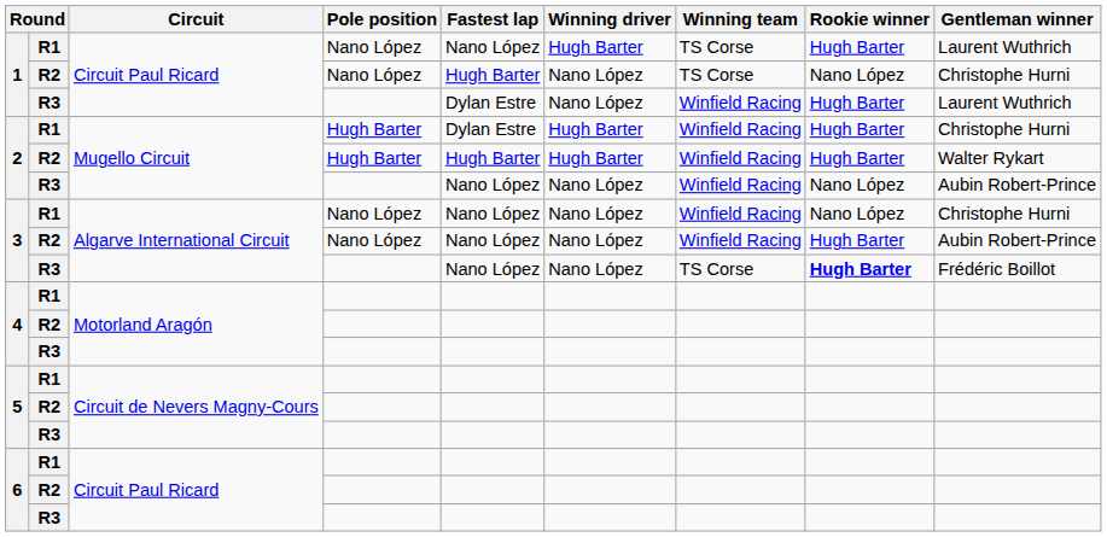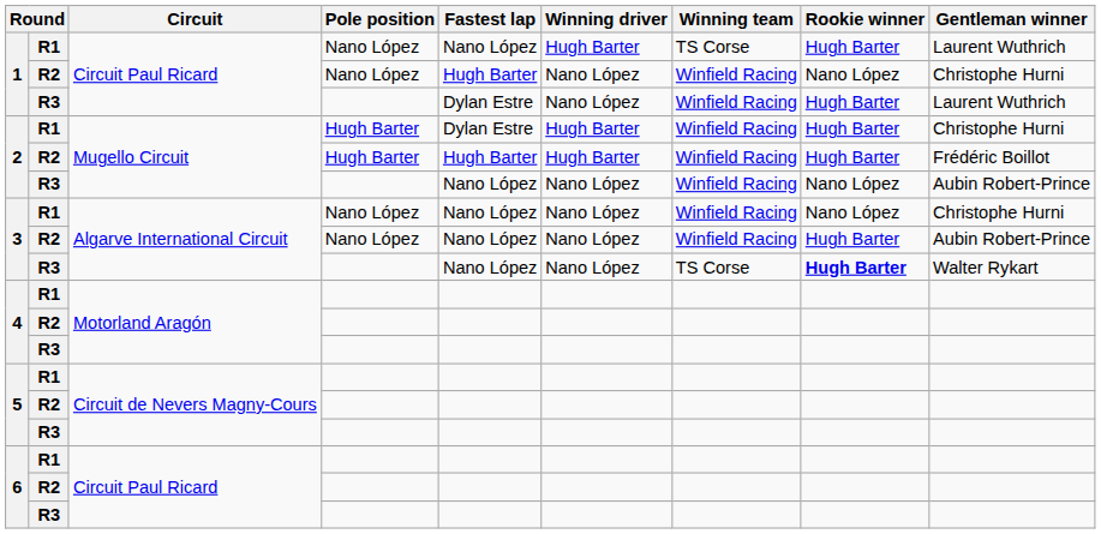 <table class="wikitable" style="font-size:85%;">
 <tr>
 <th colspan="2">Round</th>
 <th>Circuit</th>
 <th>Pole position</th>
 <th>Fastest lap</th>
 <th>Winning driver</th>
 <th>Winning team</th>
 <th>Rookie winner</th>
 <th>Gentleman winner</th>
 </tr>
 <tr>
 <th rowspan="3">1</th>
 <th>R1</th>
 <td rowspan="3"> <a href='#'>Circuit Paul Ricard</a></td>
 <td nowrap> Nano López</td>
 <td> Nano López</td>
 <td> <a href='#'>Hugh Barter</a></td>
 <td> TS Corse</td>
 <td> <a href='#'>Hugh Barter</a></td>
 <td> Laurent Wuthrich</td>
 </tr>
 <tr>
 <th>R2</th>
 <td nowrap> Nano López</td>
 <td> <a href='#'>Hugh Barter</a></td>
 <td> Nano López</td>
-<td> TS Corse</td>
+<td> <a href='#'>Winfield Racing</a></td>
 <td nowrap> Nano López</td>
 <td> Christophe Hurni</td>
 </tr>
 <tr>
 <th>R3</th>
 <td></td>
 <td> Dylan Estre</td>
 <td nowrap> Nano López</td>
 <td nowrap> <a href='#'>Winfield Racing</a></td>
 <td> <a href='#'>Hugh Barter</a></td>
 <td> Laurent Wuthrich</td>
 </tr>
 <tr>
 <th rowspan="3">2</th>
 <th>R1</th>
 <td rowspan="3"> <a href='#'>Mugello Circuit</a></td>
 <td nowrap=""> <a href='#'>Hugh Barter</a></td>
 <td> Dylan Estre</td>
 <td> <a href='#'>Hugh Barter</a></td>
 <td> <a href='#'>Winfield Racing</a></td>
 <td> <a href='#'>Hugh Barter</a></td>
 <td> Christophe Hurni</td>
 </tr>
 <tr>
 <th>R2</th>
 <td nowrap=""> <a href='#'>Hugh Barter</a></td>
 <td> <a href='#'>Hugh Barter</a></td>
 <td> <a href='#'>Hugh Barter</a></td>
 <td> <a href='#'>Winfield Racing</a></td>
 <td> <a href='#'>Hugh Barter</a></td>
-<td> Walter Rykart</td>
+<td align="left"> Frédéric Boillot</td>
 </tr>
 <tr>
 <th>R3</th>
 <td></td>
 <td> Nano López</td>
 <td> Nano López</td>
 <td> <a href='#'>Winfield Racing</a></td>
 <td> Nano López</td>
 <td nowrap> Aubin Robert-Prince</td>
 </tr>
 <tr>
 <th rowspan="3">3</th>
 <th>R1</th>
 <td rowspan="3"> <a href='#'>Algarve International Circuit</a></td>
 <td> Nano López</td>
 <td> Nano López</td>
 <td> Nano López</td>
 <td> <a href='#'>Winfield Racing</a></td>
 <td nowrap> Nano López</td>
 <td> Christophe Hurni</td>
 </tr>
 <tr>
 <th>R2</th>
 <td> Nano López</td>
 <td nowrap> Nano López</td>
 <td> Nano López</td>
 <td> <a href='#'>Winfield Racing</a></td>
 <td> <a href='#'>Hugh Barter</a></td>
 <td nowrap> Aubin Robert-Prince</td>
 </tr>
 <tr>
 <th>R3</th>
 <td></td>
 <td> Nano López</td>
 <td nowrap> Nano López</td>
 <td> TS Corse</td>
 <td><strong> <a href='#'>Hugh Barter</a></strong></td>
-<td align="left"> Frédéric Boillot</td>
+<td> Walter Rykart</td>
 </tr>
 <tr>
 <th rowspan="3">4</th>
 <th>R1</th>
 <td rowspan="3"> <a href='#'>Motorland Aragón</a></td>
 <td></td>
 <td></td>
 <td></td>
 <td></td>
 <td></td>
 <td></td>
 </tr>
 <tr>
 <th>R2</th>
 <td></td>
 <td></td>
 <td></td>
 <td></td>
 <td></td>
 <td></td>
 </tr>
 <tr>
 <th>R3</th>
 <td></td>
 <td></td>
 <td></td>
 <td></td>
 <td></td>
 <td></td>
 </tr>
 <tr>
 <th rowspan="3">5</th>
 <th>R1</th>
 <td rowspan="3"> <a href='#'>Circuit de Nevers Magny-Cours</a></td>
 <td></td>
 <td></td>
 <td></td>
 <td></td>
 <td></td>
 <td></td>
 </tr>
 <tr>
 <th>R2</th>
 <td></td>
 <td></td>
 <td></td>
 <td></td>
 <td></td>
 <td></td>
 </tr>
 <tr>
 <th>R3</th>
 <td></td>
 <td></td>
 <td></td>
 <td></td>
 <td></td>
 <td></td>
 </tr>
 <tr>
 <th rowspan="3">6</th>
 <th>R1</th>
 <td rowspan="3"> <a href='#'>Circuit Paul Ricard</a></td>
 <td></td>
 <td></td>
 <td></td>
 <td></td>
 <td></td>
 <td></td>
 </tr>
 <tr>
 <th>R2</th>
 <td></td>
 <td></td>
 <td></td>
 <td></td>
 <td></td>
 <td></td>
 </tr>
 <tr>
 <th>R3</th>
 <td></td>
 <td></td>
 <td></td>
 <td></td>
 <td></td>
 <td></td>
 </tr>
 </table>
